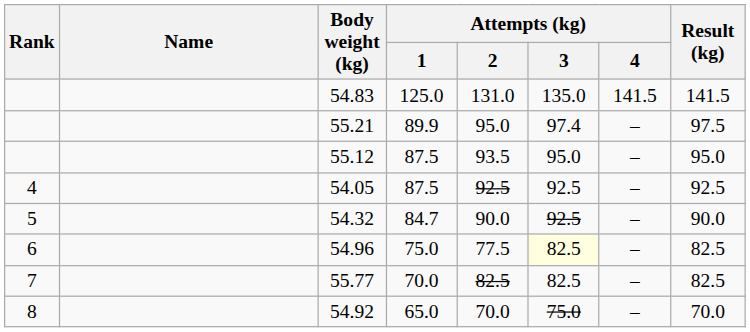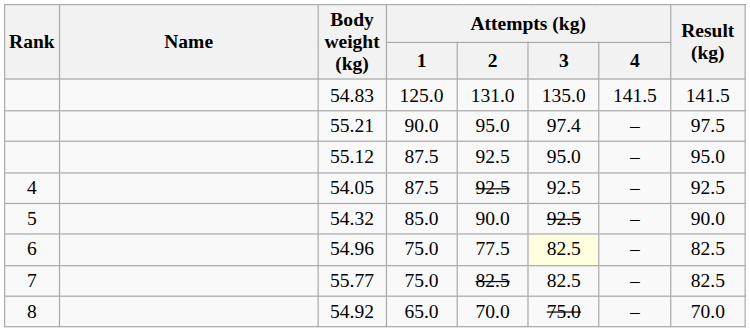 <table class="wikitable" style="text-align:center;">
 <tr>
 <th rowspan=2>Rank</th>
 <th rowspan=2 width=305>Name</th>
 <th rowspan=2 width=50>Body weight (kg)</th>
 <th colspan=4>Attempts (kg)</th>
 <th rowspan=2 width=60>Result (kg)</th>
 </tr>
 <tr>
 <th width=60>1</th>
 <th width=60>2</th>
 <th width=60>3</th>
 <th width=60>4</th>
 </tr>
 <tr>
 <td></td>
 <td align="left"></td>
 <td>54.83</td>
 <td>125.0</td>
 <td>131.0 </td>
 <td>135.0 </td>
 <td>141.5 </td>
 <td>141.5</td>
 </tr>
 <tr>
 <td></td>
 <td align="left"></td>
 <td>55.21</td>
-<td>89.9</td>
+<td>90.0</td>
 <td>95.0</td>
 <td>97.4</td>
 <td>–</td>
 <td>97.5</td>
 </tr>
 <tr>
 <td></td>
 <td align="left"></td>
 <td>55.12</td>
 <td>87.5</td>
-<td>93.5</td>
+<td>92.5</td>
 <td>95.0</td>
 <td>–</td>
 <td>95.0</td>
 </tr>
 <tr>
 <td>4</td>
 <td align="left"></td>
 <td>54.05</td>
 <td>87.5</td>
 <td><s>92.5</s></td>
 <td>92.5</td>
 <td>–</td>
 <td>92.5</td>
 </tr>
 <tr>
 <td>5</td>
 <td align="left"></td>
 <td>54.32</td>
-<td>84.7</td>
+<td>85.0</td>
 <td>90.0</td>
 <td><s>92.5</s></td>
 <td>–</td>
 <td>90.0</td>
 </tr>
 <tr>
 <td>6</td>
 <td align="left"></td>
 <td>54.96</td>
 <td>75.0</td>
 <td>77.5</td>
 <td style="background: lightyellow;">82.5</td>
 <td>–</td>
 <td>82.5</td>
 </tr>
 <tr>
 <td>7</td>
 <td align="left"></td>
 <td>55.77</td>
-<td>70.0</td>
+<td>75.0</td>
 <td><s>82.5</s></td>
 <td>82.5</td>
 <td>–</td>
 <td>82.5</td>
 </tr>
 <tr>
 <td>8</td>
 <td align="left"></td>
 <td>54.92</td>
 <td>65.0</td>
 <td>70.0</td>
 <td><s>75.0</s></td>
 <td>–</td>
 <td>70.0</td>
 </tr>
 </table>
